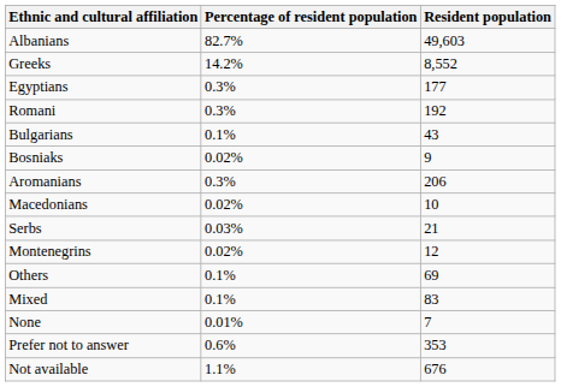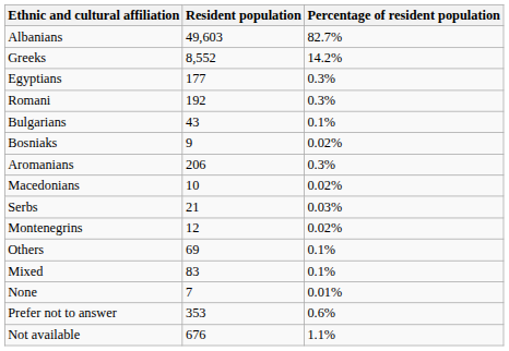 <table class="wikitable">
 <tr>
 <th>Ethnic and cultural affiliation</th>
+<th>Resident population</th>
 <th>Percentage of resident population</th>
-<th>Resident population</th>
 </tr>
 <tr>
 <td>Albanians</td>
+<td>49,603</td>
 <td>82.7%</td>
-<td>49,603</td>
 </tr>
 <tr>
 <td>Greeks</td>
+<td>8,552</td>
 <td>14.2%</td>
-<td>8,552</td>
 </tr>
 <tr>
 <td>Egyptians</td>
+<td>177</td>
 <td>0.3%</td>
-<td>177</td>
 </tr>
 <tr>
 <td>Romani</td>
+<td>192</td>
 <td>0.3%</td>
-<td>192</td>
 </tr>
 <tr>
 <td>Bulgarians</td>
+<td>43</td>
 <td>0.1%</td>
-<td>43</td>
 </tr>
 <tr>
 <td>Bosniaks</td>
+<td>9</td>
 <td>0.02%</td>
-<td>9</td>
 </tr>
 <tr>
 <td>Aromanians</td>
+<td>206</td>
 <td>0.3%</td>
-<td>206</td>
 </tr>
 <tr>
 <td>Macedonians</td>
+<td>10</td>
 <td>0.02%</td>
-<td>10</td>
 </tr>
 <tr>
 <td>Serbs</td>
+<td>21</td>
 <td>0.03%</td>
-<td>21</td>
 </tr>
 <tr>
 <td>Montenegrins</td>
+<td>12</td>
 <td>0.02%</td>
-<td>12</td>
 </tr>
 <tr>
 <td>Others</td>
+<td>69</td>
 <td>0.1%</td>
-<td>69</td>
 </tr>
 <tr>
 <td>Mixed</td>
+<td>83</td>
 <td>0.1%</td>
-<td>83</td>
 </tr>
 <tr>
 <td>None</td>
+<td>7</td>
 <td>0.01%</td>
-<td>7</td>
 </tr>
 <tr>
 <td>Prefer not to answer</td>
+<td>353</td>
 <td>0.6%</td>
-<td>353</td>
 </tr>
 <tr>
 <td>Not available</td>
+<td>676</td>
 <td>1.1%</td>
-<td>676</td>
 </tr>
 </table>
